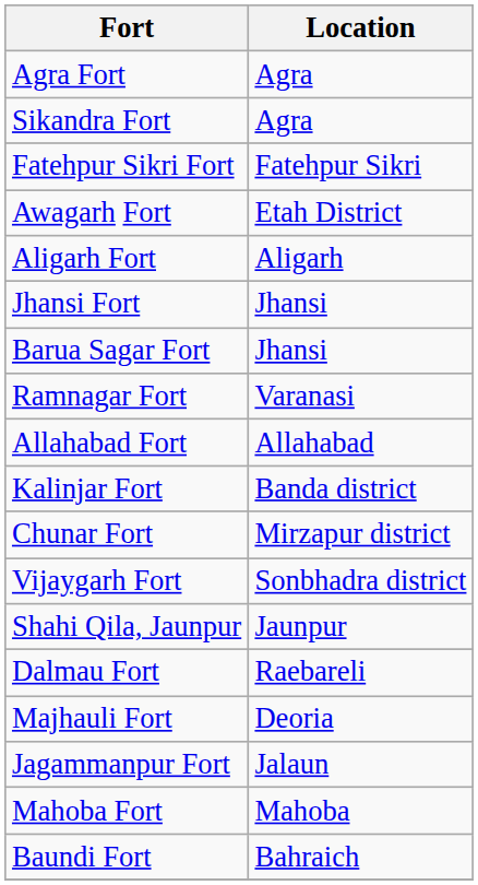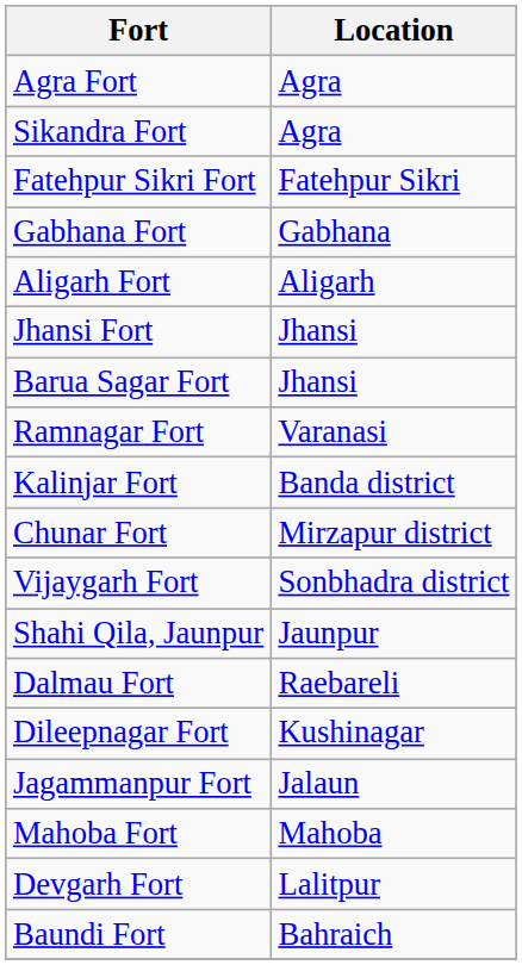 <table class="wikitable">
 <tr>
 <th>Fort</th>
 <th>Location</th>
 </tr>
 <tr>
 <td><a href='#'>Agra Fort</a></td>
 <td><a href='#'>Agra</a></td>
 </tr>
 <tr>
 <td><a href='#'>Sikandra Fort</a></td>
 <td><a href='#'>Agra</a></td>
 </tr>
 <tr>
 <td><a href='#'>Fatehpur Sikri Fort</a></td>
 <td><a href='#'>Fatehpur Sikri</a></td>
 </tr>
 <tr>
-<td><a href='#'>Awagarh</a> <a href='#'>Fort</a></td>
-<td><a href='#'>Etah District</a></td>
+<td><a href='#'>Gabhana Fort</a></td>
+<td><a href='#'>Gabhana</a></td>
 </tr>
 <tr>
 <td><a href='#'>Aligarh Fort</a></td>
 <td><a href='#'>Aligarh</a></td>
 </tr>
 <tr>
 <td><a href='#'>Jhansi Fort</a></td>
 <td><a href='#'>Jhansi</a></td>
 </tr>
 <tr>
 <td><a href='#'>Barua Sagar Fort</a></td>
 <td><a href='#'>Jhansi</a></td>
 </tr>
 <tr>
 <td><a href='#'>Ramnagar Fort</a></td>
 <td><a href='#'>Varanasi</a></td>
-</tr>
-<tr>
-<td><a href='#'>Allahabad Fort</a></td>
-<td><a href='#'>Allahabad</a></td>
 </tr>
 <tr>
 <td><a href='#'>Kalinjar Fort</a></td>
 <td><a href='#'>Banda district</a></td>
 </tr>
 <tr>
 <td><a href='#'>Chunar Fort</a></td>
 <td><a href='#'>Mirzapur district</a></td>
 </tr>
 <tr>
 <td><a href='#'>Vijaygarh Fort</a></td>
 <td><a href='#'>Sonbhadra district</a></td>
 </tr>
 <tr>
 <td><a href='#'>Shahi Qila, Jaunpur</a></td>
 <td><a href='#'>Jaunpur</a></td>
 </tr>
 <tr>
 <td><a href='#'>Dalmau Fort</a></td>
 <td><a href='#'>Raebareli</a></td>
 </tr>
 <tr>
-<td><a href='#'>Majhauli Fort </a></td>
-<td><a href='#'> Deoria</a></td>
+<td><a href='#'>Dileepnagar Fort</a></td>
+<td><a href='#'>Kushinagar</a></td>
 </tr>
 <tr>
 <td><a href='#'>Jagammanpur Fort </a></td>
 <td><a href='#'> Jalaun</a></td>
 </tr>
 <tr>
 <td><a href='#'>Mahoba Fort</a></td>
 <td><a href='#'>Mahoba</a></td>
 </tr>
 <tr>
+<td><a href='#'>Devgarh Fort</a></td>
+<td><a href='#'>Lalitpur</a></td>
+</tr>
+<tr>
 <td><a href='#'>Baundi Fort</a></td>
 <td><a href='#'>Bahraich</a></td>
 </tr>
 <tr>
 </tr>
 </table>
